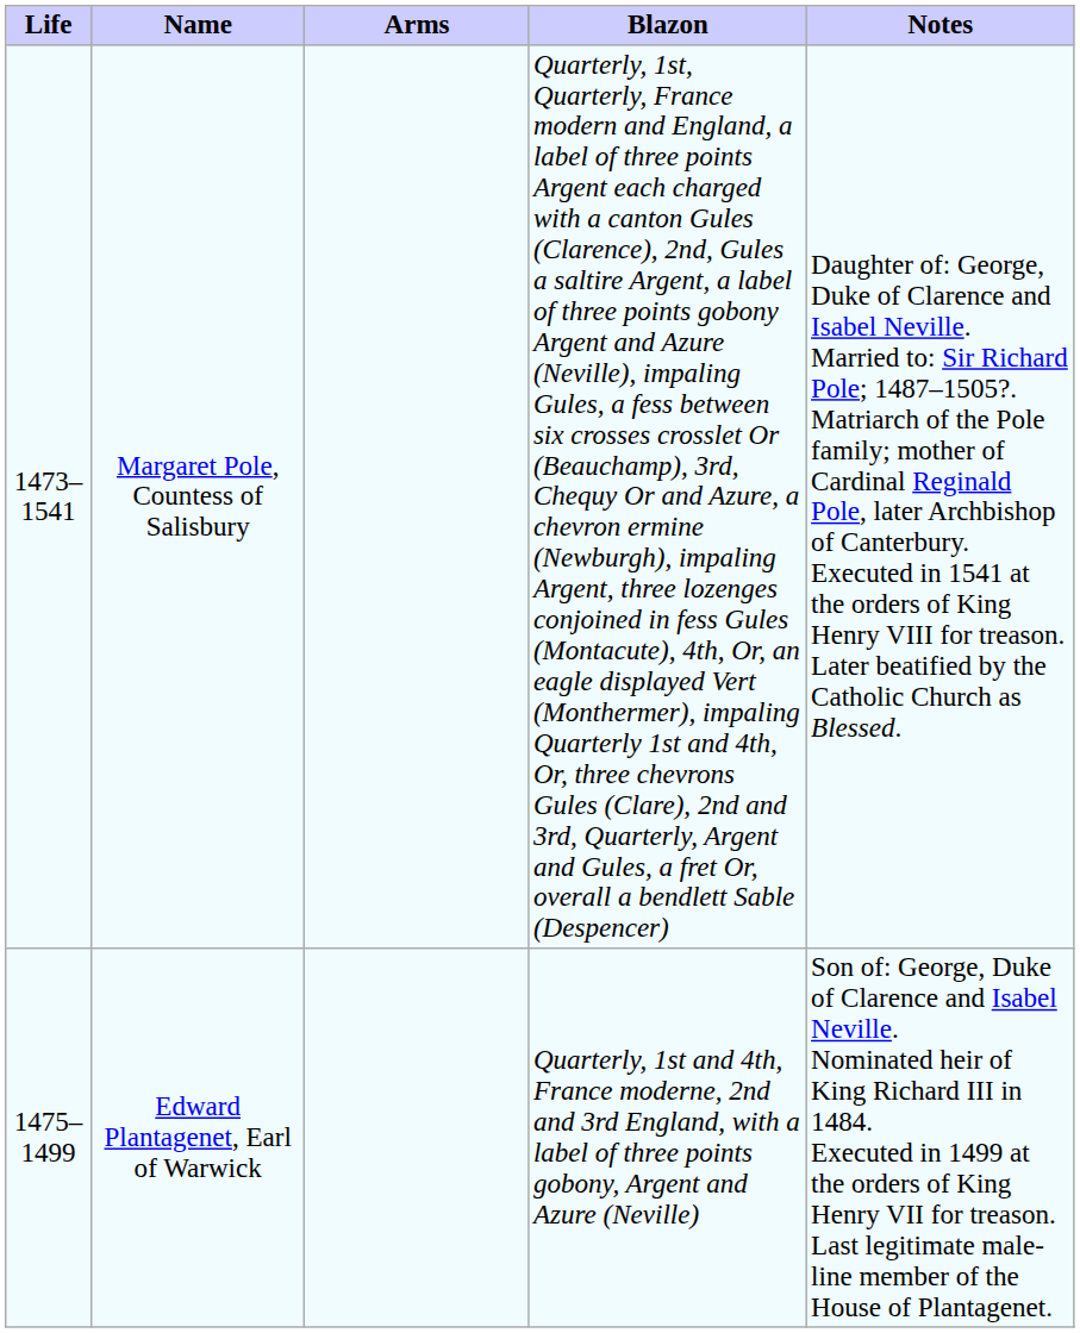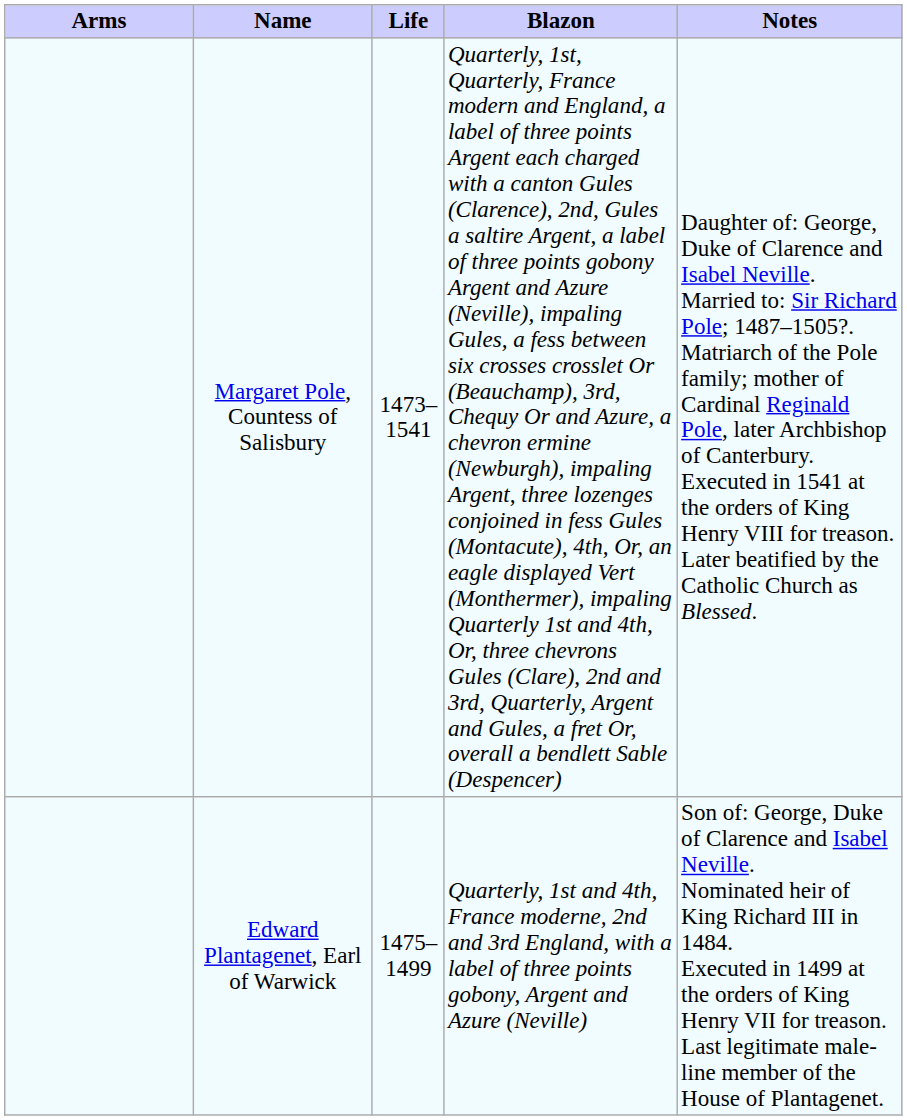 <table width="100%" border="1" cellpadding="2" cellspacing="0" style="margin: 0.5em 0.3em 0.5em 0; background: #f9f9f9; border: 1px #aaa solid; border-collapse: collapse;">
 <tr>
+<th width="21%" bgcolor = "#ccccff">Arms</th>
+<th width="20%" bgcolor = "#ccccff">Name</th>
 <th width="8%" bgcolor = "#ccccff">Life</th>
-<th width="20%" bgcolor = "#ccccff">Name</th>
-<th width="21%" bgcolor = "#ccccff">Arms</th>
 <th width="26%" bgcolor = "#ccccff">Blazon</th>
 <th width="26%" bgcolor = "#ccccff">Notes</th>
 </tr>
 <tr bgcolor=f0fcff>
+<td align="center"></td>
+<td align="center"><a href='#'>Margaret Pole</a>, Countess of Salisbury</td>
 <td align="center">1473–1541</td>
-<td align="center"><a href='#'>Margaret Pole</a>, Countess of Salisbury</td>
-<td align="center"></td>
 <td><em>Quarterly, 1st, Quarterly, France modern and England, a label of three points Argent each charged with a canton Gules (Clarence), 2nd, Gules a saltire Argent, a label of three points gobony Argent and Azure (Neville), impaling Gules, a fess between six crosses crosslet Or (Beauchamp), 3rd, Chequy Or and Azure, a chevron ermine (Newburgh), impaling Argent, three lozenges conjoined in fess Gules (Montacute), 4th, Or, an eagle displayed Vert (Monthermer), impaling Quarterly 1st and 4th, Or, three chevrons Gules (Clare), 2nd and 3rd, Quarterly, Argent and Gules, a fret Or, overall a bendlett Sable (Despencer)</em></td>
 <td>Daughter of: George, Duke of Clarence and <a href='#'>Isabel Neville</a>.<br>Married to: <a href='#'>Sir Richard Pole</a>; 1487–1505?.<br>Matriarch of the Pole family; mother of Cardinal <a href='#'>Reginald Pole</a>, later Archbishop of Canterbury.<br>Executed in 1541 at the orders of King Henry VIII for treason.<br>Later beatified by the Catholic Church as <em>Blessed</em>.</td>
 </tr>
 <tr bgcolor=f0fcff>
+<td align="center"></td>
+<td align="center"><a href='#'>Edward Plantagenet</a>, Earl of Warwick</td>
 <td align="center">1475–1499</td>
-<td align="center"><a href='#'>Edward Plantagenet</a>, Earl of Warwick</td>
-<td align="center"></td>
 <td><em>Quarterly, 1st and 4th, France moderne, 2nd and 3rd England, with a label of three points gobony, Argent and Azure (Neville)</em></td>
 <td>Son of: George, Duke of Clarence and <a href='#'>Isabel Neville</a>.<br>Nominated heir of King Richard III in 1484.<br>Executed in 1499 at the orders of King Henry VII for treason.<br>Last legitimate male-line member of the House of Plantagenet.</td>
 </tr>
 </table>
